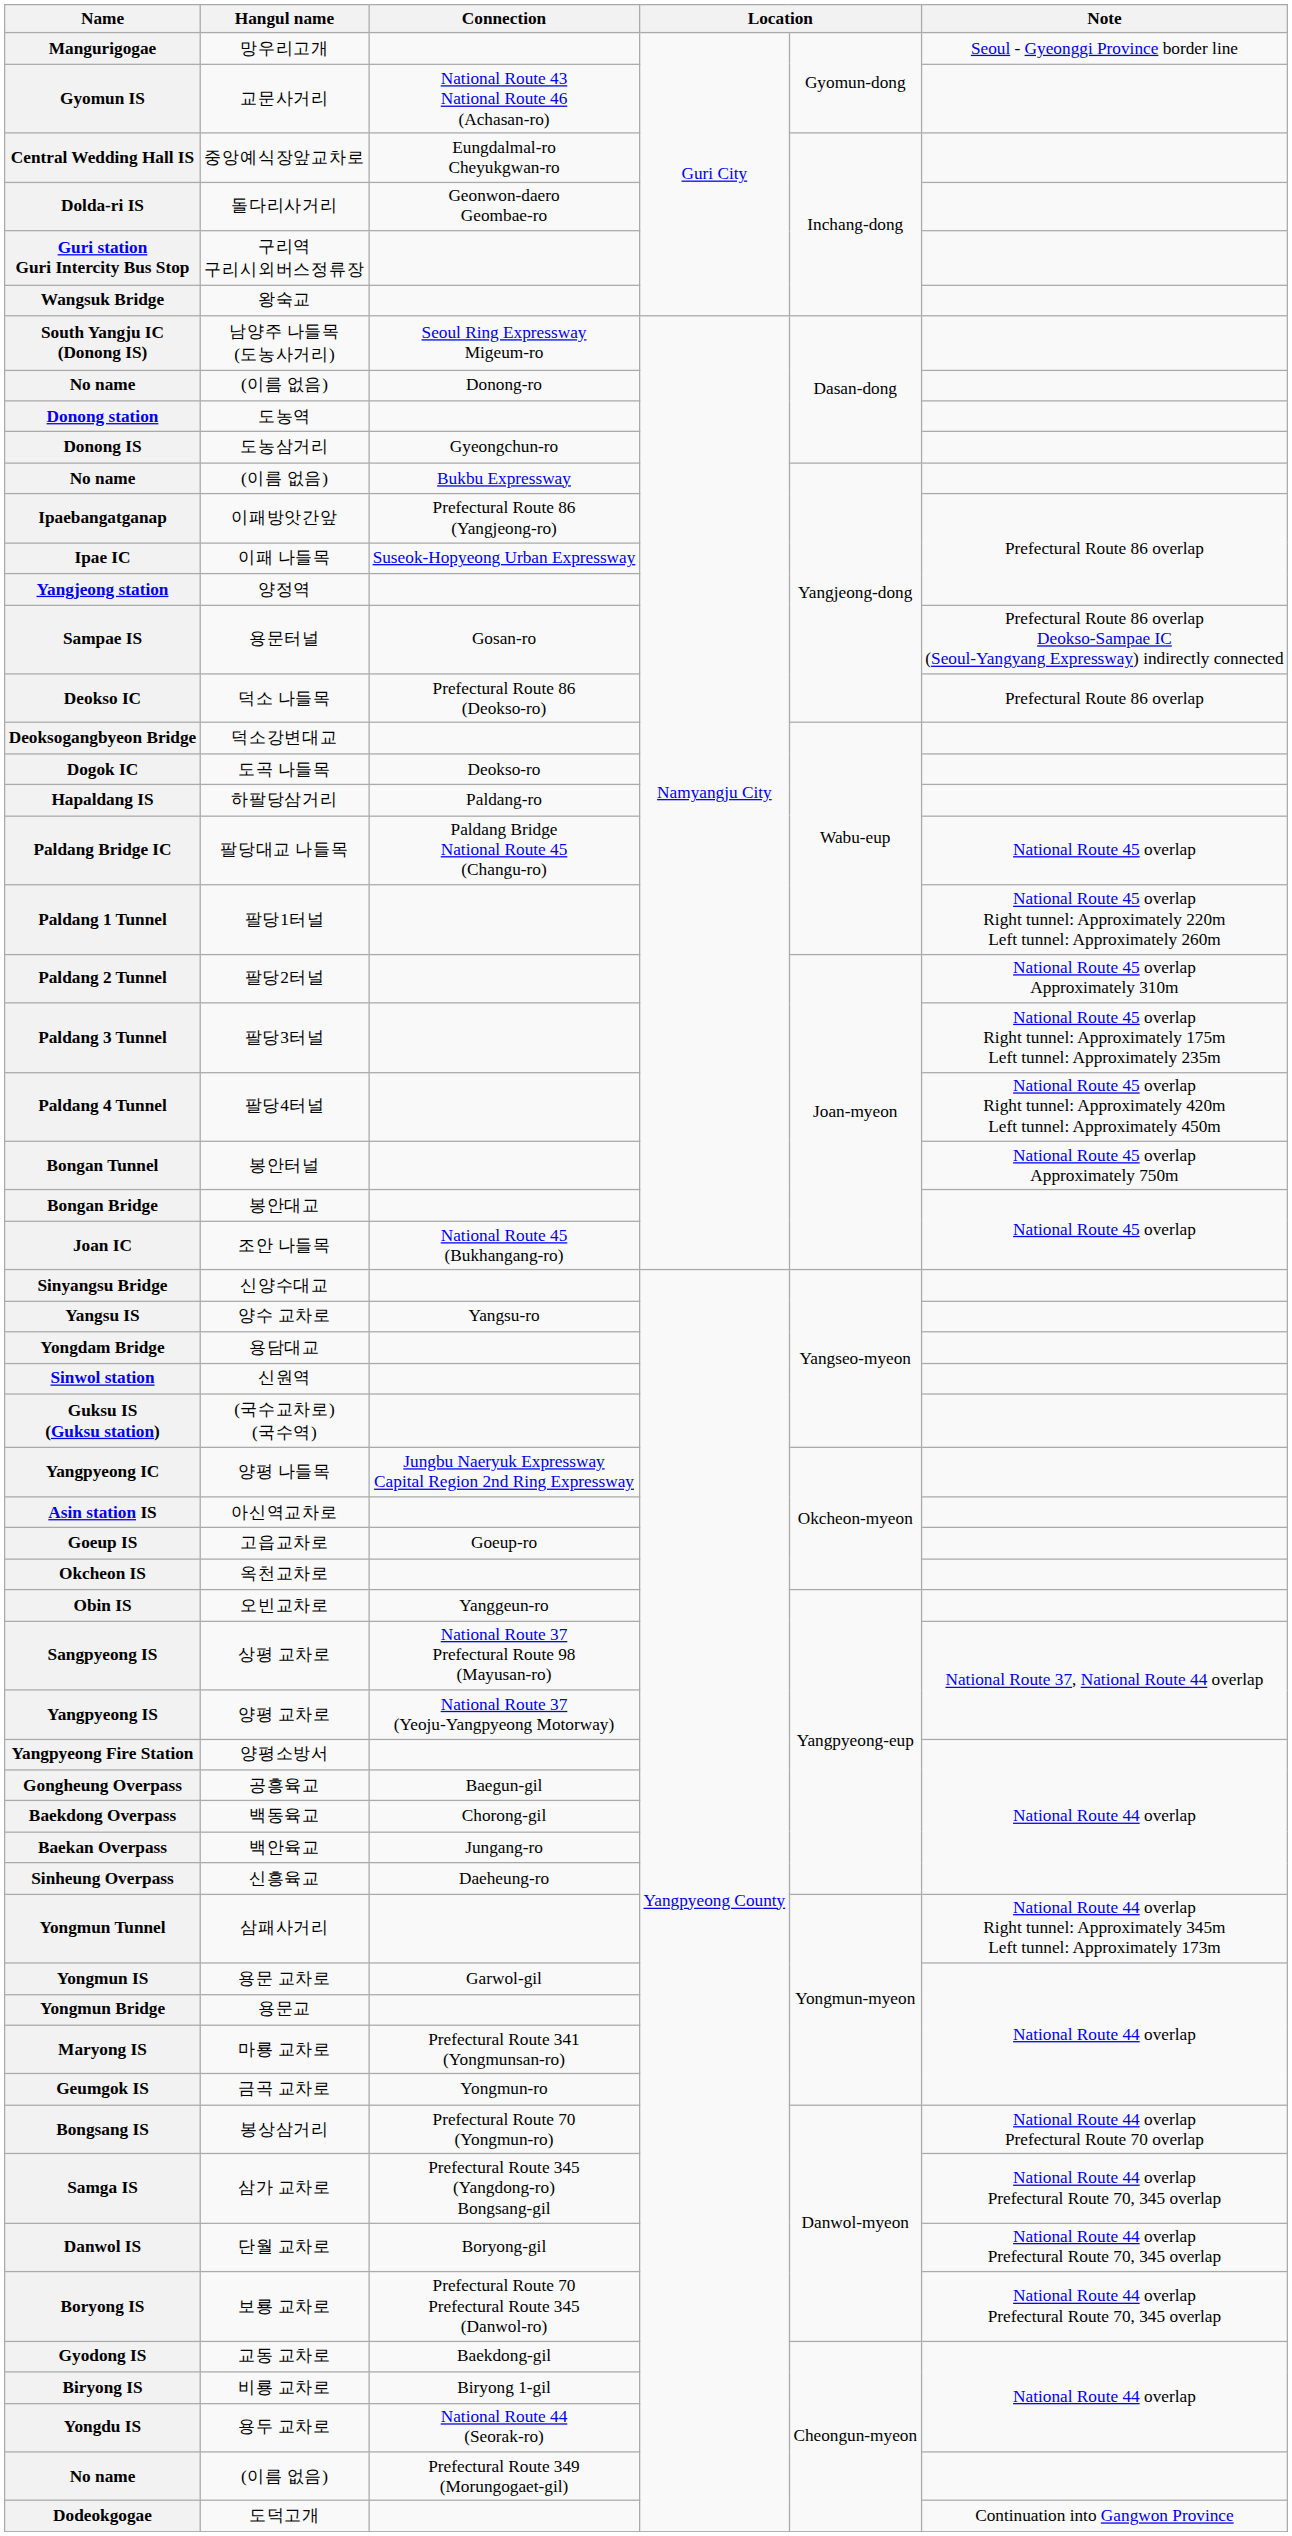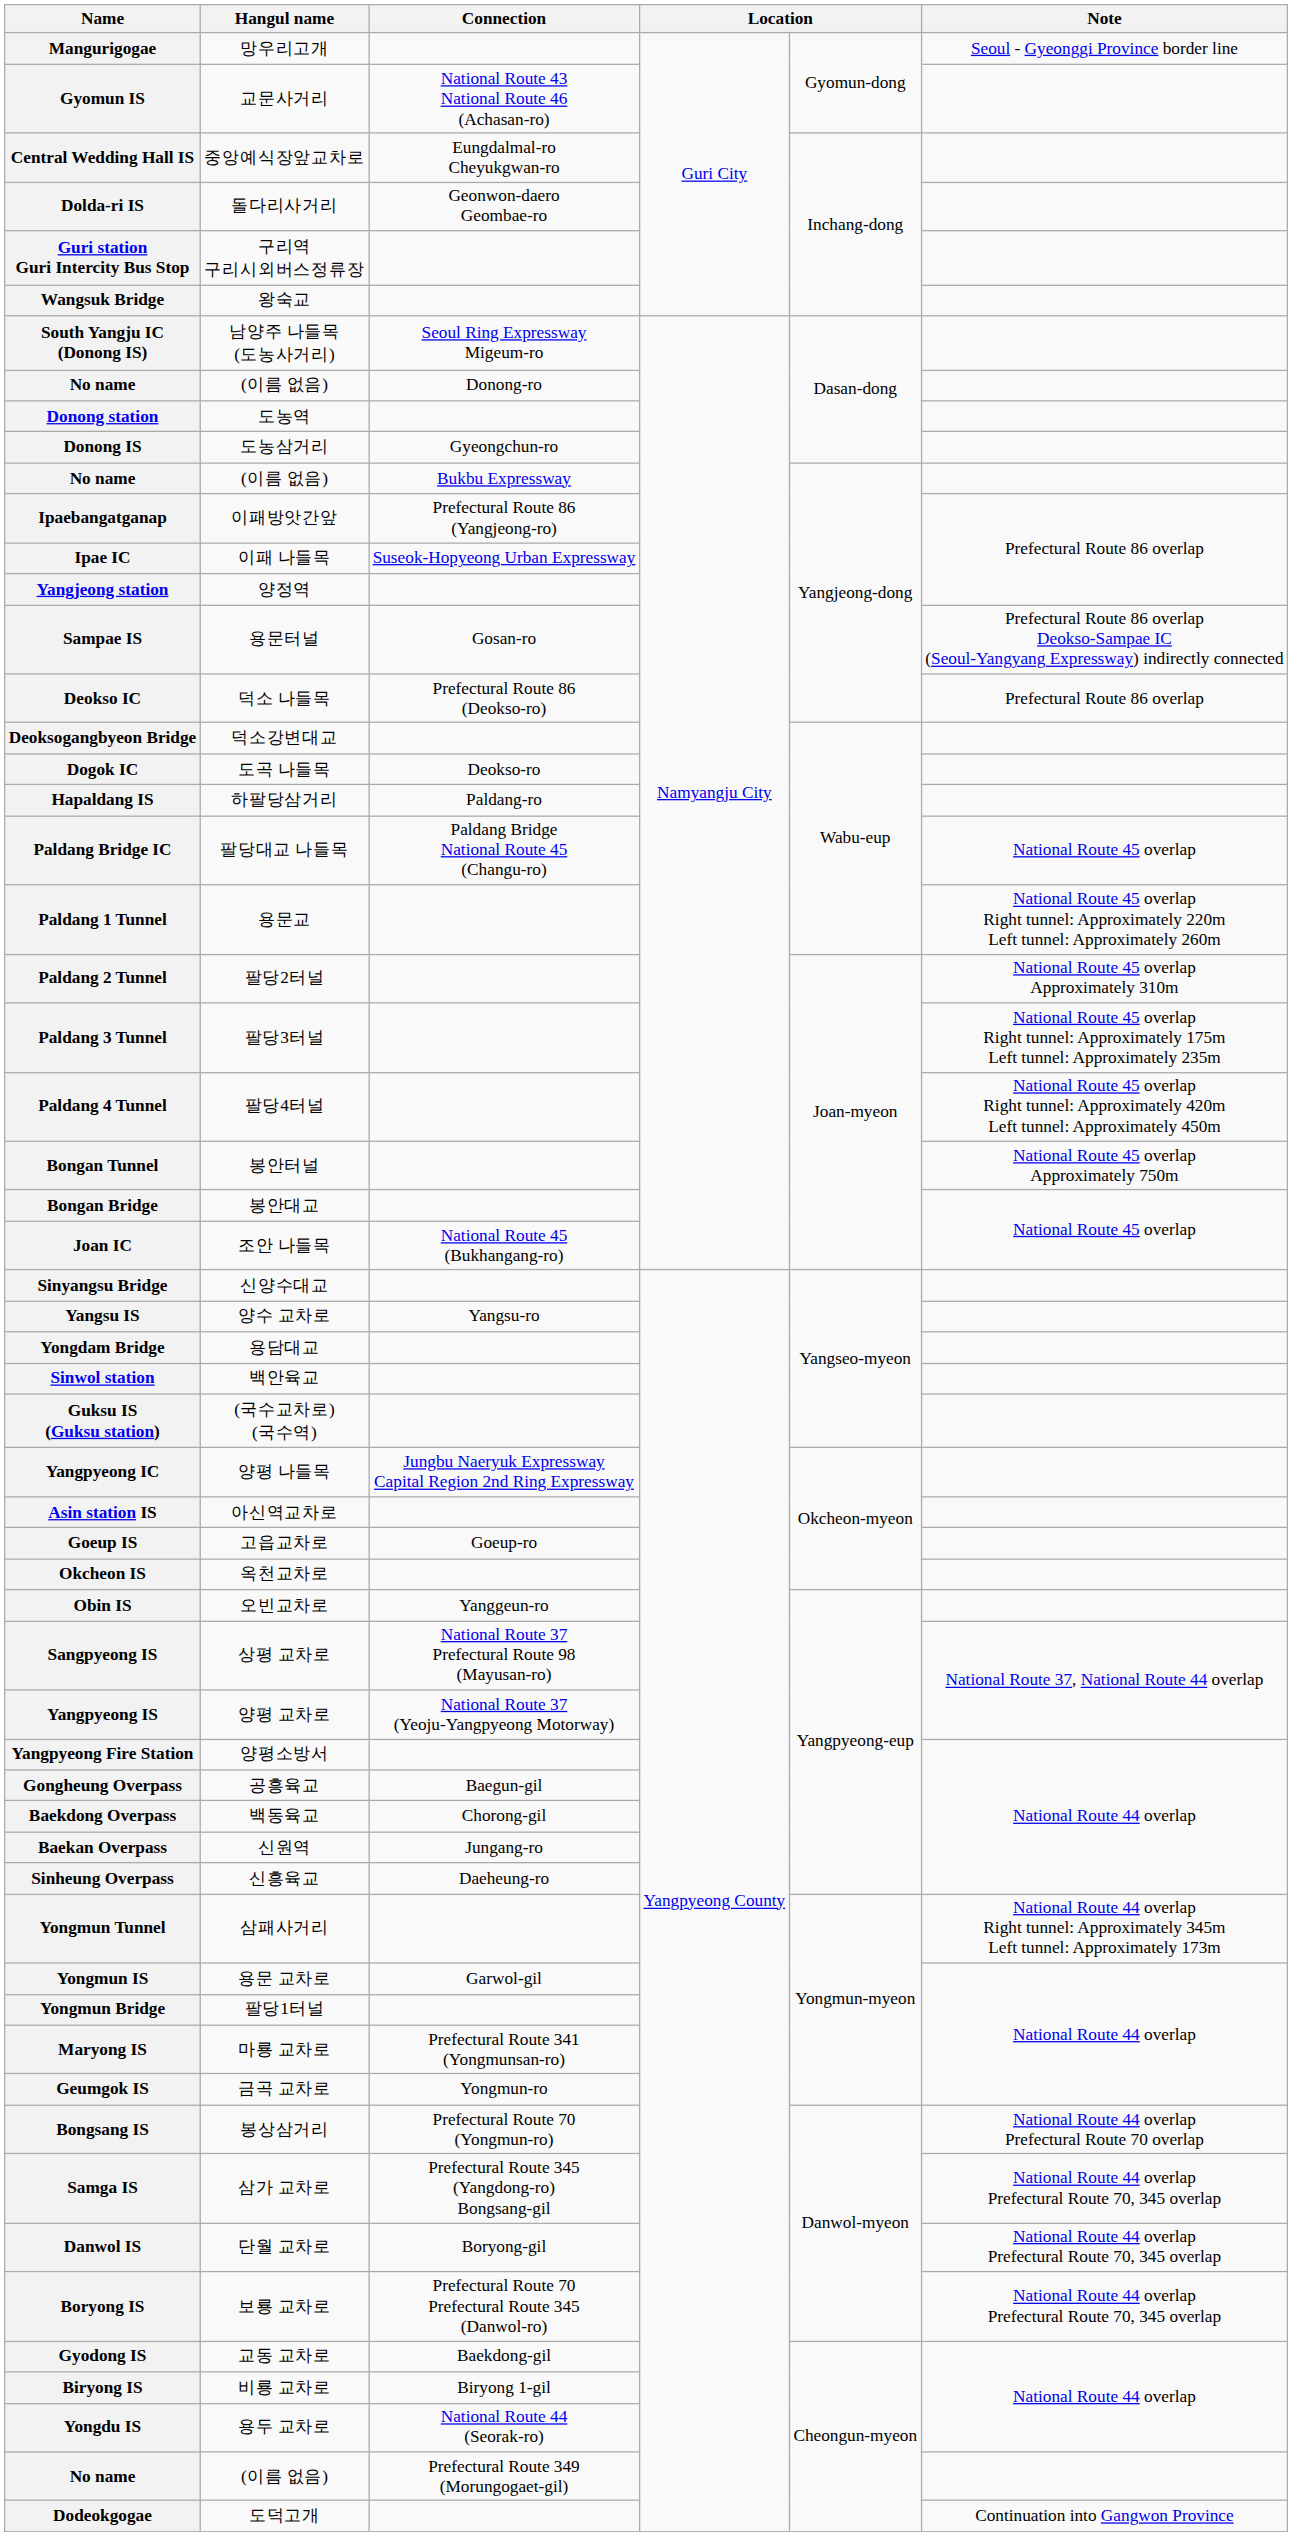 <table class="wikitable" style="font-size: 85%; text-align: center;">
 <tr>
 <th>Name</th>
 <th>Hangul name</th>
 <th>Connection</th>
 <th colspan="2">Location</th>
 <th>Note</th>
 </tr>
 <tr>
 <th>Mangurigogae</th>
 <td>망우리고개</td>
 <td></td>
 <td rowspan=6><a href='#'>Guri City</a></td>
 <td rowspan=2>Gyomun-dong</td>
 <td><a href='#'>Seoul</a> - <a href='#'>Gyeonggi Province</a> border line</td>
 </tr>
 <tr>
 <th>Gyomun IS</th>
 <td>교문사거리</td>
 <td><a href='#'>National Route 43</a><br><a href='#'>National Route 46</a><br>(Achasan-ro)</td>
 <td></td>
 </tr>
 <tr>
 <th>Central Wedding Hall IS</th>
 <td>중앙예식장앞교차로</td>
 <td>Eungdalmal-ro<br>Cheyukgwan-ro</td>
 <td rowspan=4>Inchang-dong</td>
 <td></td>
 </tr>
 <tr>
 <th>Dolda-ri IS</th>
 <td>돌다리사거리</td>
 <td>Geonwon-daero<br>Geombae-ro</td>
 <td></td>
 </tr>
 <tr>
 <th><a href='#'>Guri station</a><br>Guri Intercity Bus Stop</th>
 <td>구리역<br>구리시외버스정류장</td>
 <td></td>
 <td></td>
 </tr>
 <tr>
 <th>Wangsuk Bridge</th>
 <td>왕숙교</td>
 <td></td>
 <td></td>
 </tr>
 <tr>
 <th>South Yangju IC<br>(Donong IS)</th>
 <td>남양주 나들목<br>(도농사거리)</td>
 <td><a href='#'>Seoul Ring Expressway</a><br>Migeum-ro</td>
 <td rowspan=21><a href='#'>Namyangju City</a></td>
 <td rowspan=4>Dasan-dong</td>
 <td></td>
 </tr>
 <tr>
 <th>No name</th>
 <td>(이름 없음)</td>
 <td>Donong-ro</td>
 <td></td>
 </tr>
 <tr>
 <th><a href='#'>Donong station</a></th>
 <td>도농역</td>
 <td></td>
 <td></td>
 </tr>
 <tr>
 <th>Donong IS</th>
 <td>도농삼거리</td>
 <td>Gyeongchun-ro</td>
 <td></td>
 </tr>
 <tr>
 <th>No name</th>
 <td>(이름 없음)</td>
 <td><a href='#'>Bukbu Expressway</a></td>
 <td rowspan=6>Yangjeong-dong</td>
 <td></td>
 </tr>
 <tr>
 <th>Ipaebangatganap</th>
 <td>이패방앗간앞</td>
 <td>Prefectural Route 86<br>(Yangjeong-ro)</td>
 <td rowspan=3>Prefectural Route 86 overlap</td>
 </tr>
 <tr>
 <th>Ipae IC</th>
 <td>이패 나들목</td>
 <td><a href='#'>Suseok-Hopyeong Urban Expressway</a></td>
 </tr>
 <tr>
 <th><a href='#'>Yangjeong station</a></th>
 <td>양정역</td>
 <td></td>
 </tr>
 <tr>
 <th>Sampae IS</th>
 <td>용문터널</td>
 <td>Gosan-ro</td>
 <td>Prefectural Route 86 overlap<br><a href='#'>Deokso-Sampae IC</a><br>(<a href='#'>Seoul-Yangyang Expressway</a>) indirectly connected</td>
 </tr>
 <tr>
 <th>Deokso IC</th>
 <td>덕소 나들목</td>
 <td>Prefectural Route 86<br>(Deokso-ro)</td>
 <td>Prefectural Route 86 overlap</td>
 </tr>
 <tr>
 <th>Deoksogangbyeon Bridge</th>
 <td>덕소강변대교</td>
 <td></td>
 <td rowspan=5>Wabu-eup</td>
 <td></td>
 </tr>
 <tr>
 <th>Dogok IC</th>
 <td>도곡 나들목</td>
 <td>Deokso-ro</td>
 <td></td>
 </tr>
 <tr>
 <th>Hapaldang IS</th>
 <td>하팔당삼거리</td>
 <td>Paldang-ro</td>
 <td></td>
 </tr>
 <tr>
 <th>Paldang Bridge IC</th>
 <td>팔당대교 나들목</td>
 <td>Paldang Bridge<br><a href='#'>National Route 45</a><br>(Changu-ro)</td>
 <td><a href='#'>National Route 45</a> overlap</td>
 </tr>
 <tr>
 <th>Paldang 1 Tunnel</th>
-<td>팔당1터널</td>
+<td>용문교</td>
 <td></td>
 <td><a href='#'>National Route 45</a> overlap<br>Right tunnel: Approximately 220m<br>Left tunnel: Approximately 260m</td>
 </tr>
 <tr>
 <th>Paldang 2 Tunnel</th>
 <td>팔당2터널</td>
 <td></td>
 <td rowspan=6>Joan-myeon</td>
 <td><a href='#'>National Route 45</a> overlap<br>Approximately 310m</td>
 </tr>
 <tr>
 <th>Paldang 3 Tunnel</th>
 <td>팔당3터널</td>
 <td></td>
 <td><a href='#'>National Route 45</a> overlap<br>Right tunnel: Approximately 175m<br>Left tunnel: Approximately 235m</td>
 </tr>
 <tr>
 <th>Paldang 4 Tunnel</th>
 <td>팔당4터널</td>
 <td></td>
 <td><a href='#'>National Route 45</a> overlap<br>Right tunnel: Approximately 420m<br>Left tunnel: Approximately 450m</td>
 </tr>
 <tr>
 <th>Bongan Tunnel</th>
 <td>봉안터널</td>
 <td></td>
 <td><a href='#'>National Route 45</a> overlap<br>Approximately 750m</td>
 </tr>
 <tr>
 <th>Bongan Bridge</th>
 <td>봉안대교</td>
 <td></td>
 <td rowspan=2><a href='#'>National Route 45</a> overlap</td>
 </tr>
 <tr>
 <th>Joan IC</th>
 <td>조안 나들목</td>
 <td><a href='#'>National Route 45</a><br>(Bukhangang-ro)</td>
 </tr>
 <tr>
 <th>Sinyangsu Bridge</th>
 <td>신양수대교</td>
 <td></td>
 <td rowspan=31><a href='#'>Yangpyeong County</a></td>
 <td rowspan=5>Yangseo-myeon</td>
 <td></td>
 </tr>
 <tr>
 <th>Yangsu IS</th>
 <td>양수 교차로</td>
 <td>Yangsu-ro</td>
 <td></td>
 </tr>
 <tr>
 <th>Yongdam Bridge</th>
 <td>용담대교</td>
 <td></td>
 <td></td>
 </tr>
 <tr>
 <th><a href='#'>Sinwol station</a></th>
-<td>신원역</td>
+<td>백안육교</td>
 <td></td>
 <td></td>
 </tr>
 <tr>
 <th>Guksu IS<br>(<a href='#'>Guksu station</a>)</th>
 <td>(국수교차로)<br>(국수역)</td>
 <td></td>
 <td></td>
 </tr>
 <tr>
 <th>Yangpyeong IC</th>
 <td>양평 나들목</td>
 <td><a href='#'>Jungbu Naeryuk Expressway</a><br><a href='#'>Capital Region 2nd Ring Expressway</a></td>
 <td rowspan=4>Okcheon-myeon</td>
 <td></td>
 </tr>
 <tr>
 <th><a href='#'>Asin station</a> IS</th>
 <td>아신역교차로</td>
 <td></td>
 <td></td>
 </tr>
 <tr>
 <th>Goeup IS</th>
 <td>고읍교차로</td>
 <td>Goeup-ro</td>
 <td></td>
 </tr>
 <tr>
 <th>Okcheon IS</th>
 <td>옥천교차로</td>
 <td></td>
 <td></td>
 </tr>
 <tr>
 <th>Obin IS</th>
 <td>오빈교차로</td>
 <td>Yanggeun-ro</td>
 <td rowspan=8>Yangpyeong-eup</td>
 <td></td>
 </tr>
 <tr>
 <th>Sangpyeong IS</th>
 <td>상평 교차로</td>
 <td><a href='#'>National Route 37</a><br>Prefectural Route 98<br>(Mayusan-ro)</td>
 <td rowspan=2><a href='#'>National Route 37</a>, <a href='#'>National Route 44</a> overlap</td>
 </tr>
 <tr>
 <th>Yangpyeong IS</th>
 <td>양평 교차로</td>
 <td><a href='#'>National Route 37</a><br>(Yeoju-Yangpyeong Motorway)</td>
 </tr>
 <tr>
 <th>Yangpyeong Fire Station</th>
 <td>양평소방서</td>
 <td></td>
 <td rowspan=5><a href='#'>National Route 44</a> overlap</td>
 </tr>
 <tr>
 <th>Gongheung Overpass</th>
 <td>공흥육교</td>
 <td>Baegun-gil</td>
 </tr>
 <tr>
 <th>Baekdong Overpass</th>
 <td>백동육교</td>
 <td>Chorong-gil</td>
 </tr>
 <tr>
 <th>Baekan Overpass</th>
-<td>백안육교</td>
+<td>신원역</td>
 <td>Jungang-ro</td>
 </tr>
 <tr>
 <th>Sinheung Overpass</th>
 <td>신흥육교</td>
 <td>Daeheung-ro</td>
 </tr>
 <tr>
 <th>Yongmun Tunnel</th>
 <td>삼패사거리</td>
 <td></td>
 <td rowspan=5>Yongmun-myeon</td>
 <td><a href='#'>National Route 44</a> overlap<br>Right tunnel: Approximately 345m<br>Left tunnel: Approximately 173m</td>
 </tr>
 <tr>
 <th>Yongmun IS</th>
 <td>용문 교차로</td>
 <td>Garwol-gil</td>
 <td rowspan=4><a href='#'>National Route 44</a> overlap</td>
 </tr>
 <tr>
 <th>Yongmun Bridge</th>
-<td>용문교</td>
+<td>팔당1터널</td>
 <td></td>
 </tr>
 <tr>
 <th>Maryong IS</th>
 <td>마룡 교차로</td>
 <td>Prefectural Route 341<br>(Yongmunsan-ro)</td>
 </tr>
 <tr>
 <th>Geumgok IS</th>
 <td>금곡 교차로</td>
 <td>Yongmun-ro</td>
 </tr>
 <tr>
 <th>Bongsang IS</th>
 <td>봉상삼거리</td>
 <td>Prefectural Route 70<br>(Yongmun-ro)</td>
 <td rowspan=4>Danwol-myeon</td>
 <td><a href='#'>National Route 44</a> overlap<br>Prefectural Route 70 overlap</td>
 </tr>
 <tr>
 <th>Samga IS</th>
 <td>삼가 교차로</td>
 <td>Prefectural Route 345<br>(Yangdong-ro)<br>Bongsang-gil</td>
 <td><a href='#'>National Route 44</a> overlap<br>Prefectural Route 70, 345 overlap</td>
 </tr>
 <tr>
 <th>Danwol IS</th>
 <td>단월 교차로</td>
 <td>Boryong-gil</td>
 <td><a href='#'>National Route 44</a> overlap<br>Prefectural Route 70, 345 overlap</td>
 </tr>
 <tr>
 <th>Boryong IS</th>
 <td>보룡 교차로</td>
 <td>Prefectural Route 70<br>Prefectural Route 345<br>(Danwol-ro)</td>
 <td><a href='#'>National Route 44</a> overlap<br>Prefectural Route 70, 345 overlap</td>
 </tr>
 <tr>
 <th>Gyodong IS</th>
 <td>교동 교차로</td>
 <td>Baekdong-gil</td>
 <td rowspan=5>Cheongun-myeon</td>
 <td rowspan=3><a href='#'>National Route 44</a> overlap</td>
 </tr>
 <tr>
 <th>Biryong IS</th>
 <td>비룡 교차로</td>
 <td>Biryong 1-gil</td>
 </tr>
 <tr>
 <th>Yongdu IS</th>
 <td>용두 교차로</td>
 <td><a href='#'>National Route 44</a><br>(Seorak-ro)</td>
 </tr>
 <tr>
 <th>No name</th>
 <td>(이름 없음)</td>
 <td>Prefectural Route 349<br>(Morungogaet-gil)</td>
 <td></td>
 </tr>
 <tr>
 <th>Dodeokgogae</th>
 <td>도덕고개</td>
 <td></td>
 <td>Continuation into <a href='#'>Gangwon Province</a></td>
 </tr>
 <tr>
 </tr>
 </table>
